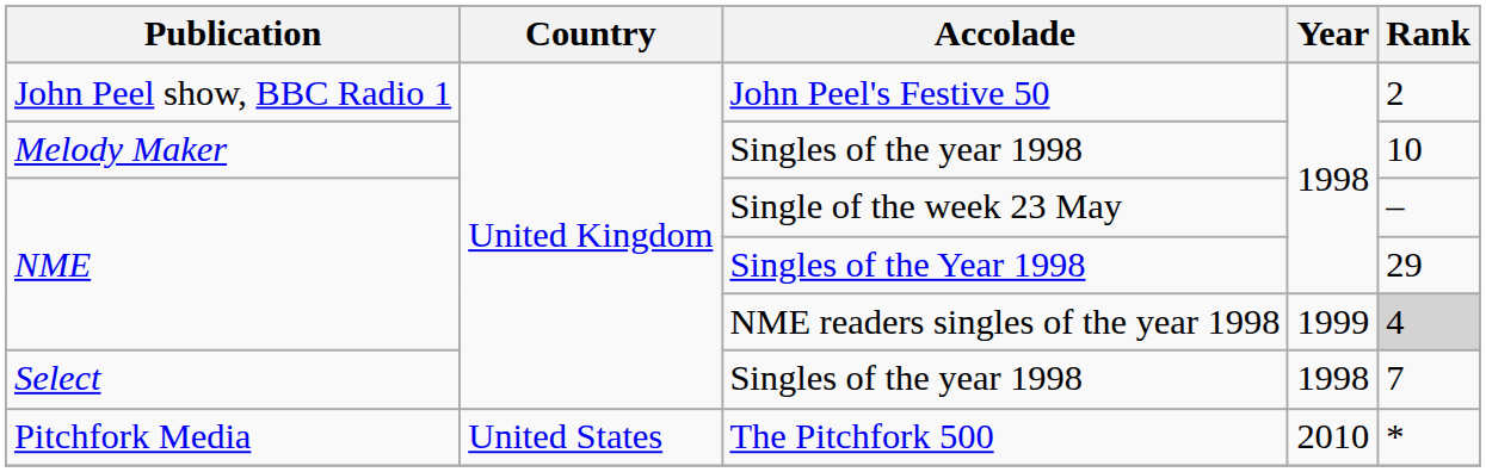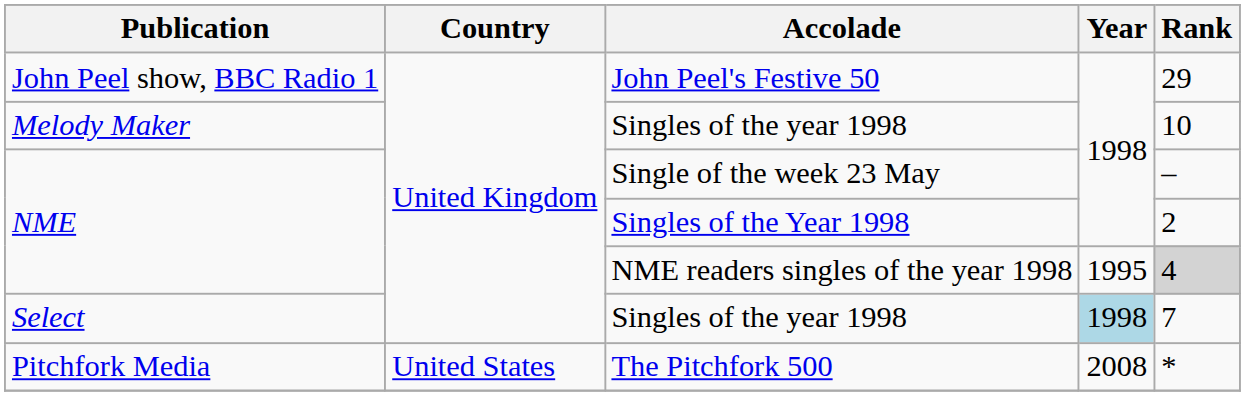 <table class="wikitable">
 <tr>
 <th>Publication</th>
 <th>Country</th>
 <th>Accolade</th>
 <th>Year</th>
 <th>Rank</th>
 </tr>
 <tr>
 <td><a href='#'>John Peel</a> show, <a href='#'>BBC Radio 1</a></td>
 <td rowspan="6"><a href='#'>United Kingdom</a></td>
 <td><a href='#'>John Peel's Festive 50</a></td>
 <td rowspan="4">1998</td>
-<td>2</td>
+<td>29</td>
 </tr>
 <tr>
 <td><em><a href='#'>Melody Maker</a></em></td>
 <td>Singles of the year 1998</td>
 <td>10</td>
 </tr>
 <tr>
 <td rowspan="3"><em><a href='#'>NME</a></em></td>
 <td>Single of the week 23 May</td>
 <td>–</td>
 </tr>
 <tr>
 <td><a href='#'>Singles of the Year 1998</a></td>
-<td>29</td>
+<td>2</td>
 </tr>
 <tr>
 <td>NME readers singles of the year 1998</td>
-<td>1999</td>
+<td>1995</td>
 <td style="background: lightgrey;">4</td>
 </tr>
 <tr>
 <td><em><a href='#'>Select</a></em></td>
 <td>Singles of the year 1998</td>
-<td>1998</td>
+<td style="background: lightblue;">1998</td>
 <td>7</td>
 </tr>
 <tr>
 <td><a href='#'>Pitchfork Media</a></td>
 <td><a href='#'>United States</a></td>
 <td><a href='#'>The Pitchfork 500</a></td>
-<td>2010</td>
+<td>2008</td>
 <td>*</td>
 </tr>
 <tr>
 </tr>
 </table>
